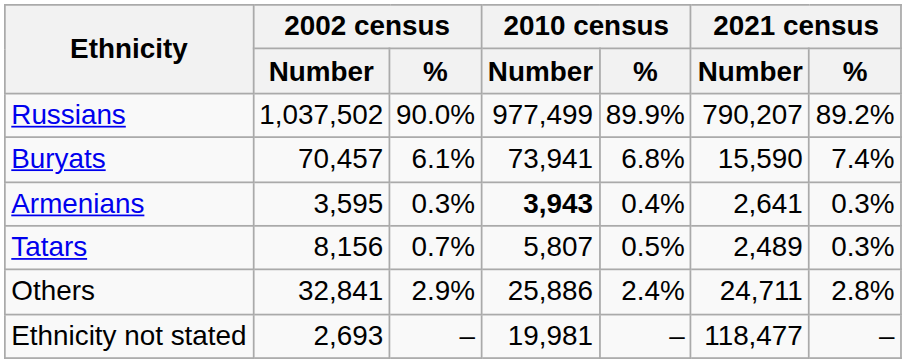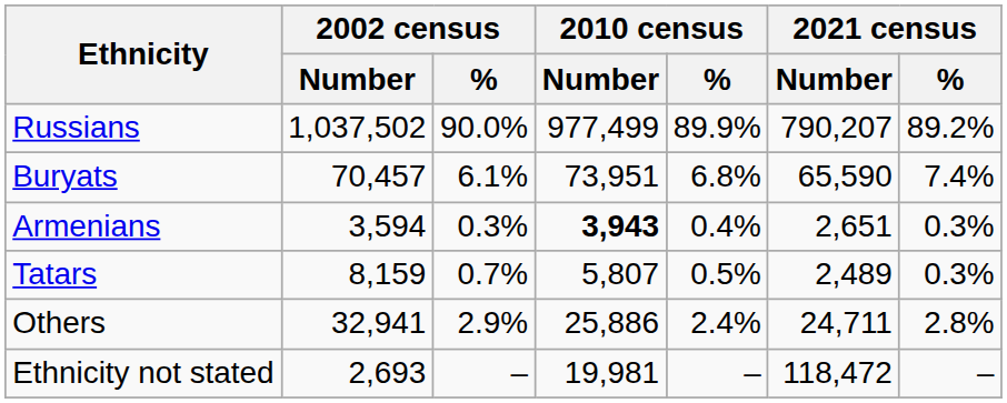 <table class="wikitable" style="text-align: right;">
 <tr bgcolor="#e0e0e0">
 <th rowspan="2">Ethnicity</th>
 <th colspan="2">2002 census</th>
 <th colspan="2">2010 census</th>
 <th colspan="2">2021 census</th>
 </tr>
 <tr bgcolor="#e0e0e0">
 <th>Number</th>
 <th>%</th>
 <th>Number</th>
 <th>%</th>
 <th>Number</th>
 <th>%</th>
 </tr>
 <tr>
 <td align="left"><a href='#'>Russians</a></td>
 <td>1,037,502</td>
 <td>90.0%</td>
 <td>977,499</td>
 <td>89.9%</td>
 <td>790,207</td>
 <td>89.2%</td>
 </tr>
 <tr>
 <td align="left"><a href='#'>Buryats</a></td>
 <td>70,457</td>
 <td>6.1%</td>
-<td>73,941</td>
+<td>73,951</td>
 <td>6.8%</td>
-<td>15,590</td>
+<td>65,590</td>
 <td>7.4%</td>
 </tr>
 <tr>
 <td align="left"><a href='#'>Armenians</a></td>
-<td>3,595</td>
+<td>3,594</td>
 <td>0.3%</td>
 <td><strong>3,943</strong></td>
 <td>0.4%</td>
-<td>2,641</td>
+<td>2,651</td>
 <td>0.3%</td>
 </tr>
 <tr>
 <td align="left"><a href='#'>Tatars</a></td>
-<td>8,156</td>
+<td>8,159</td>
 <td>0.7%</td>
 <td>5,807</td>
 <td>0.5%</td>
 <td>2,489</td>
 <td>0.3%</td>
 </tr>
 <tr>
 <td align="left">Others</td>
-<td>32,841</td>
+<td>32,941</td>
 <td>2.9%</td>
 <td>25,886</td>
 <td>2.4%</td>
 <td>24,711</td>
 <td>2.8%</td>
 </tr>
 <tr>
 <td>Ethnicity not stated</td>
 <td>2,693</td>
 <td>–</td>
 <td>19,981</td>
 <td>–</td>
-<td>118,477</td>
+<td>118,472</td>
 <td>–</td>
 </tr>
 </table>
